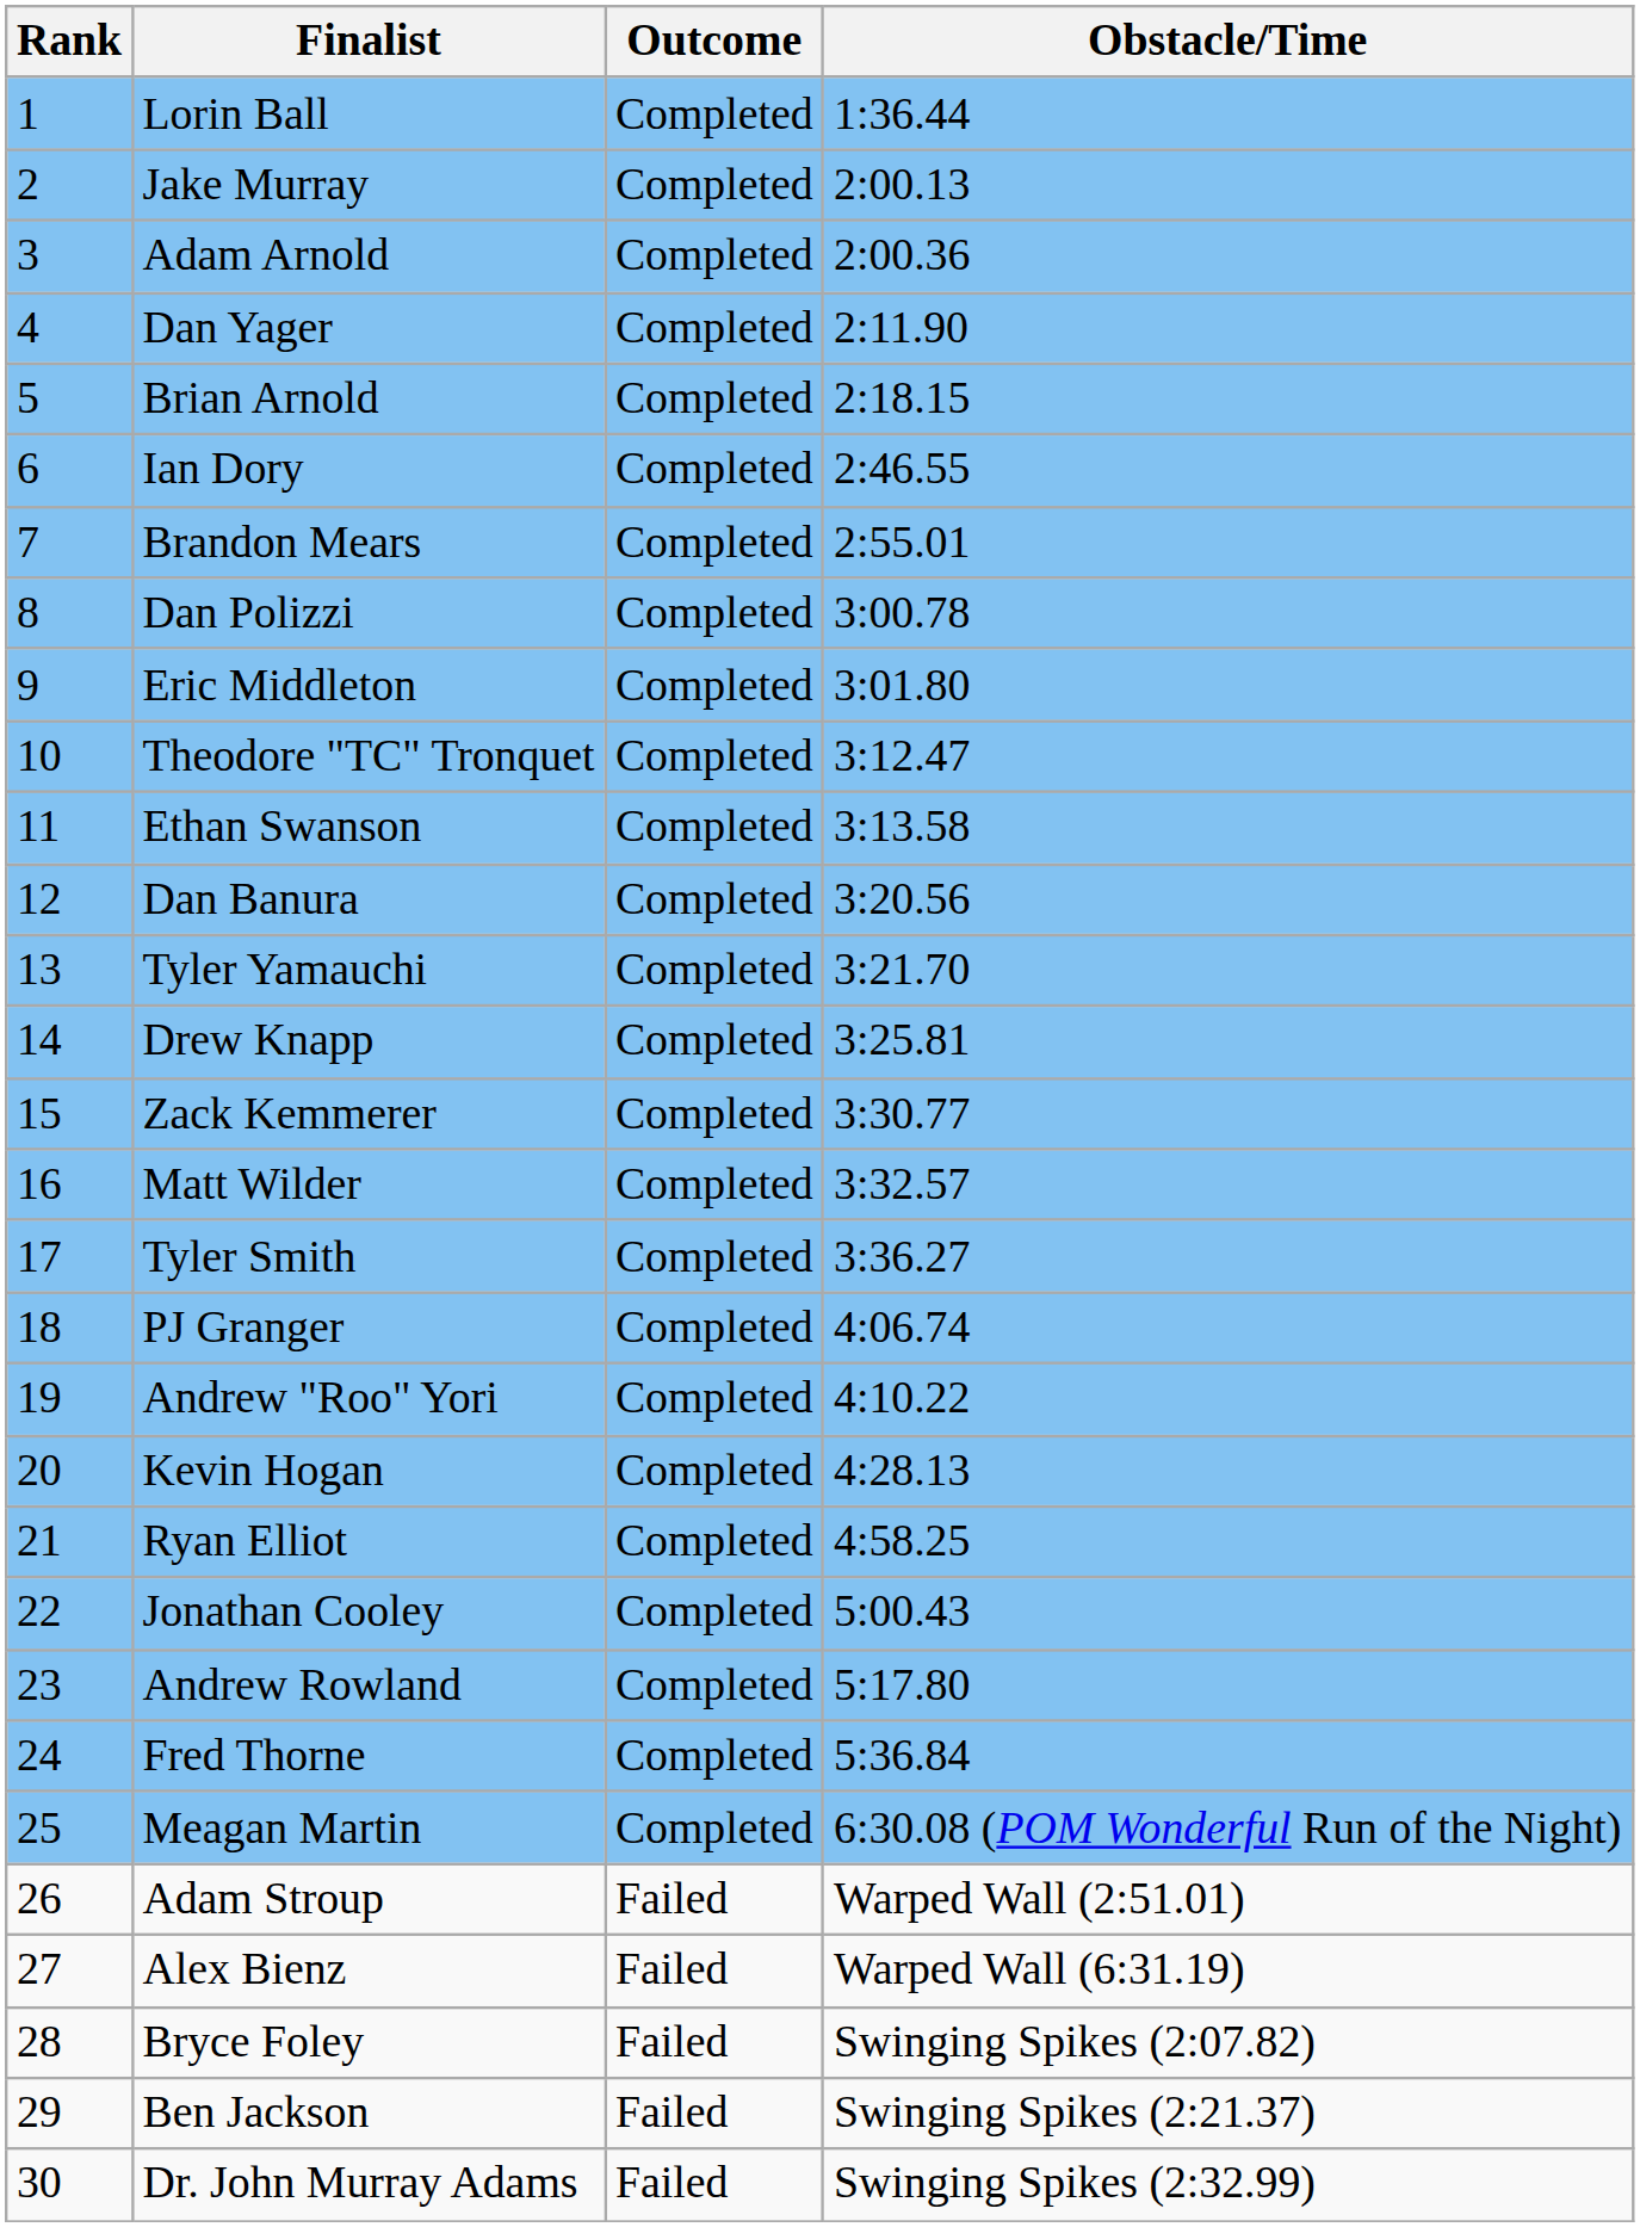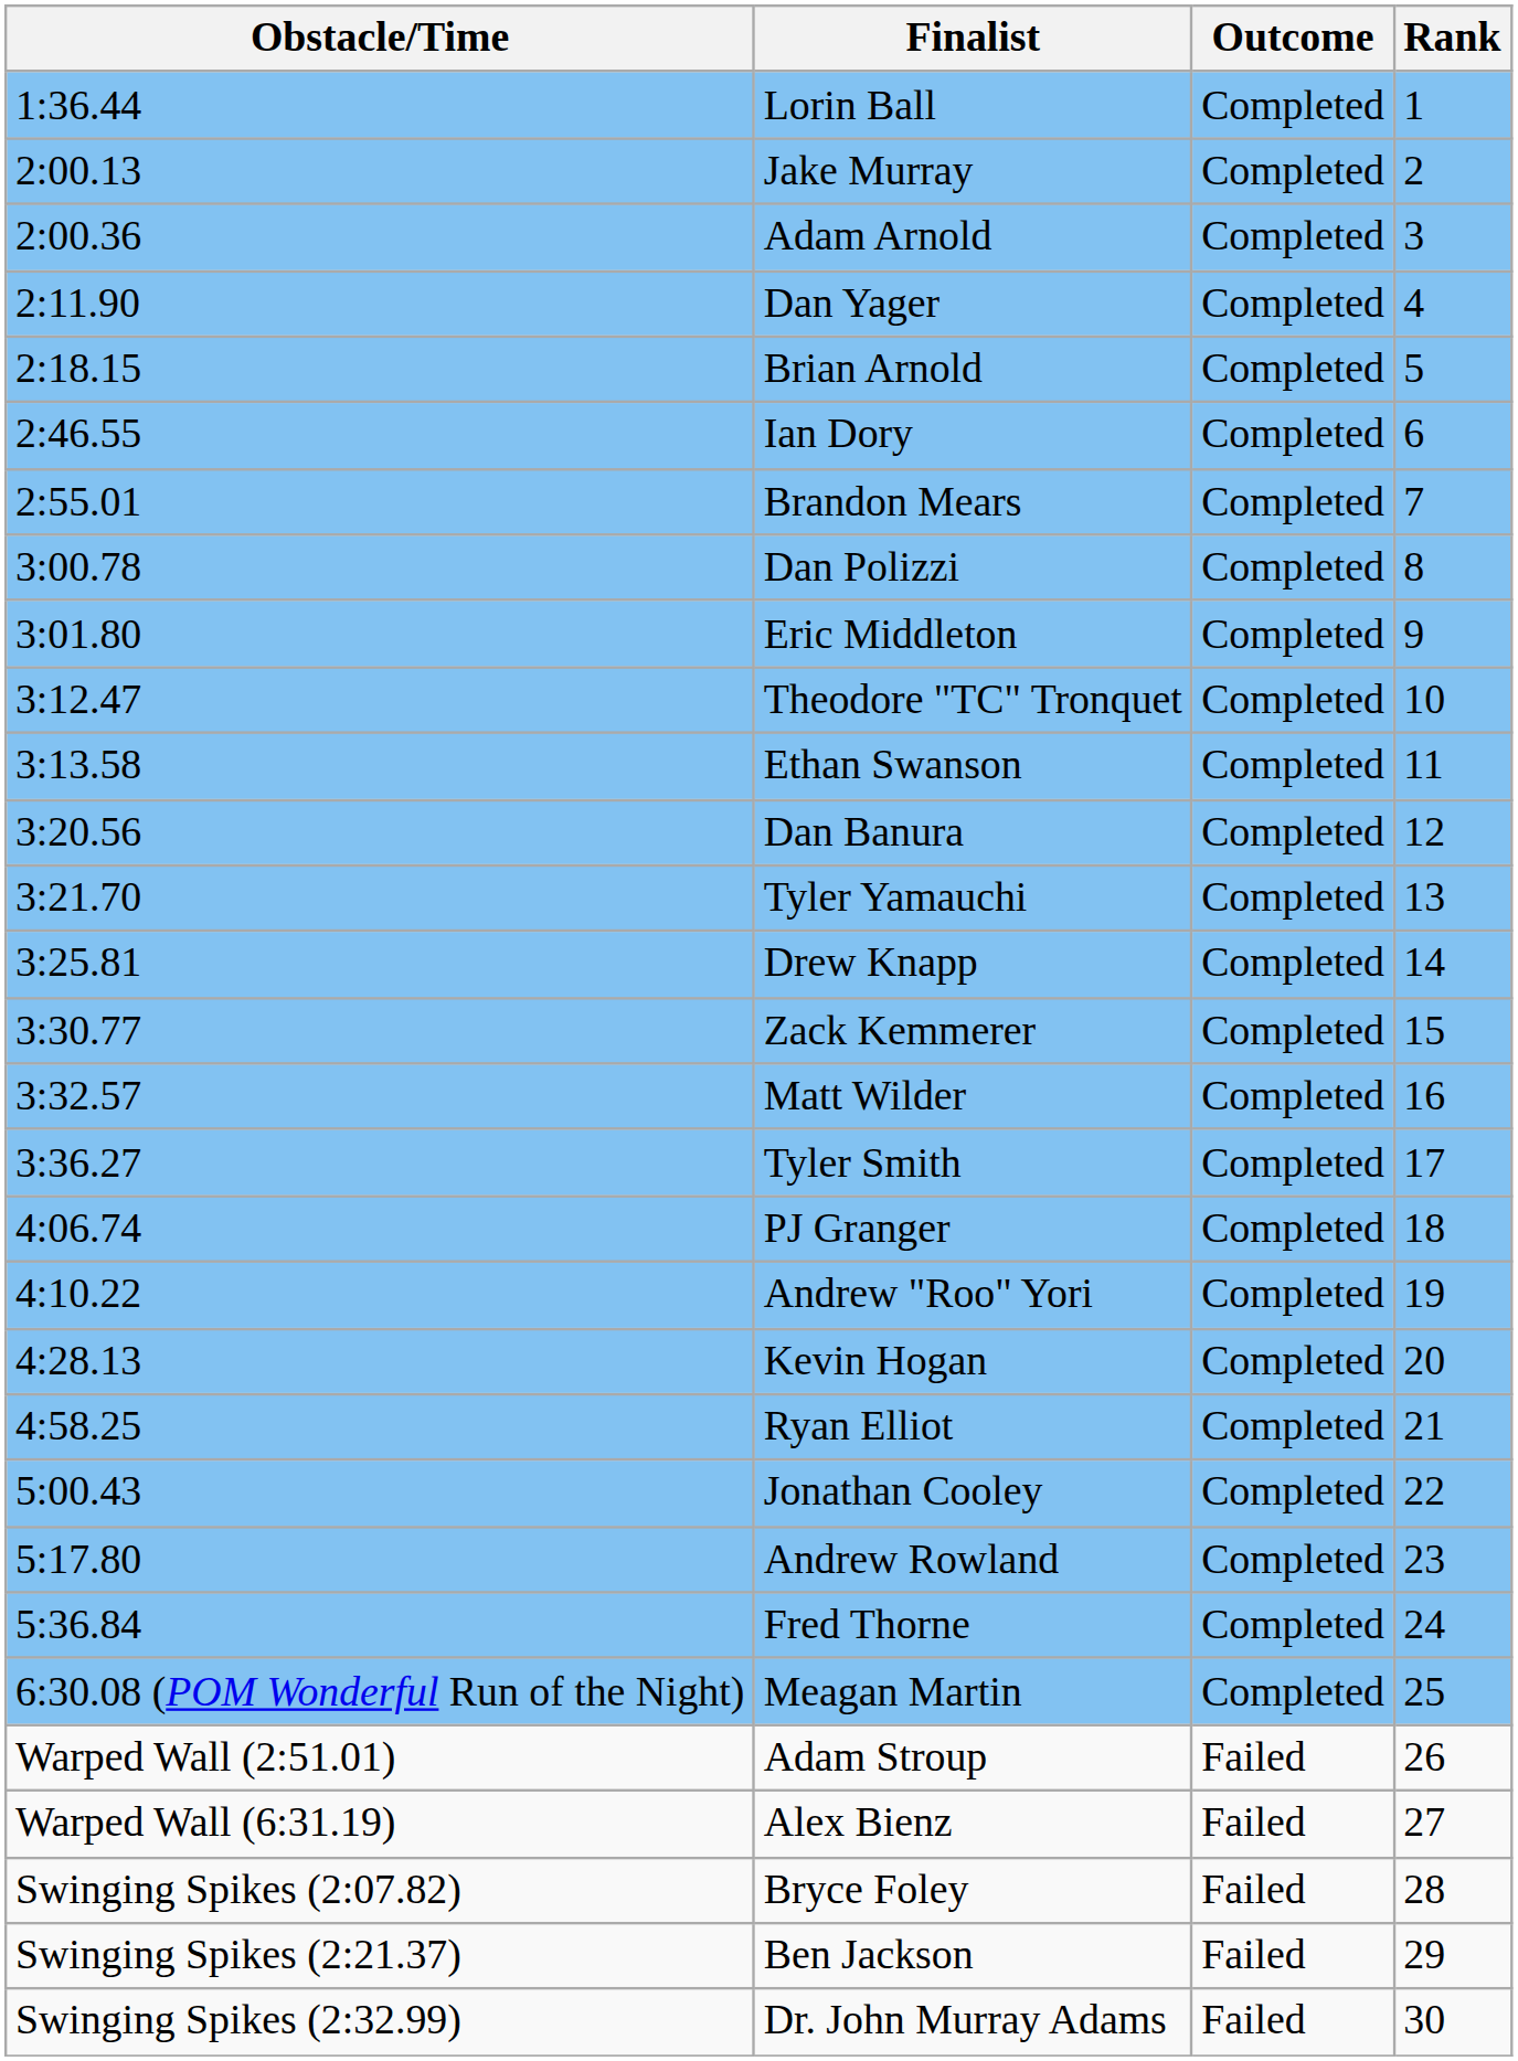 <table class="wikitable">
 <tr>
-<th>Rank</th>
+<th>Obstacle/Time</th>
 <th>Finalist</th>
 <th>Outcome</th>
-<th>Obstacle/Time</th>
+<th>Rank</th>
 </tr>
 <tr style="background-color:#82c2f2">
-<td>1</td>
+<td>1:36.44</td>
 <td>Lorin Ball</td>
 <td>Completed</td>
-<td>1:36.44</td>
+<td>1</td>
 </tr>
 <tr style="background-color:#82c2f2">
-<td>2</td>
+<td>2:00.13</td>
 <td>Jake Murray</td>
 <td>Completed</td>
-<td>2:00.13</td>
+<td>2</td>
 </tr>
 <tr style="background-color:#82c2f2">
-<td>3</td>
+<td>2:00.36</td>
 <td>Adam Arnold</td>
 <td>Completed</td>
-<td>2:00.36</td>
+<td>3</td>
 </tr>
 <tr style="background-color:#82c2f2">
-<td>4</td>
+<td>2:11.90</td>
 <td>Dan Yager</td>
 <td>Completed</td>
-<td>2:11.90</td>
+<td>4</td>
 </tr>
 <tr style="background-color:#82c2f2">
-<td>5</td>
+<td>2:18.15</td>
 <td>Brian Arnold</td>
 <td>Completed</td>
-<td>2:18.15</td>
+<td>5</td>
 </tr>
 <tr style="background-color:#82c2f2">
-<td>6</td>
+<td>2:46.55</td>
 <td>Ian Dory</td>
 <td>Completed</td>
-<td>2:46.55</td>
+<td>6</td>
 </tr>
 <tr style="background-color:#82c2f2">
-<td>7</td>
+<td>2:55.01</td>
 <td>Brandon Mears</td>
 <td>Completed</td>
-<td>2:55.01</td>
+<td>7</td>
 </tr>
 <tr style="background-color:#82c2f2">
-<td>8</td>
+<td>3:00.78</td>
 <td>Dan Polizzi</td>
 <td>Completed</td>
-<td>3:00.78</td>
+<td>8</td>
 </tr>
 <tr style="background-color:#82c2f2">
-<td>9</td>
+<td>3:01.80</td>
 <td>Eric Middleton</td>
 <td>Completed</td>
-<td>3:01.80</td>
+<td>9</td>
 </tr>
 <tr style="background-color:#82c2f2">
-<td>10</td>
+<td>3:12.47</td>
 <td>Theodore "TC" Tronquet</td>
 <td>Completed</td>
-<td>3:12.47</td>
+<td>10</td>
 </tr>
 <tr style="background-color:#82c2f2">
-<td>11</td>
+<td>3:13.58</td>
 <td>Ethan Swanson</td>
 <td>Completed</td>
-<td>3:13.58</td>
+<td>11</td>
 </tr>
 <tr style="background-color:#82c2f2">
-<td>12</td>
+<td>3:20.56</td>
 <td>Dan Banura</td>
 <td>Completed</td>
-<td>3:20.56</td>
+<td>12</td>
 </tr>
 <tr style="background-color:#82c2f2">
-<td>13</td>
+<td>3:21.70</td>
 <td>Tyler Yamauchi</td>
 <td>Completed</td>
-<td>3:21.70</td>
+<td>13</td>
 </tr>
 <tr style="background-color:#82c2f2">
-<td>14</td>
+<td>3:25.81</td>
 <td>Drew Knapp</td>
 <td>Completed</td>
-<td>3:25.81</td>
+<td>14</td>
 </tr>
 <tr style="background-color:#82c2f2">
-<td>15</td>
+<td>3:30.77</td>
 <td>Zack Kemmerer</td>
 <td>Completed</td>
-<td>3:30.77</td>
+<td>15</td>
 </tr>
 <tr style="background-color:#82c2f2">
-<td>16</td>
+<td>3:32.57</td>
 <td>Matt Wilder</td>
 <td>Completed</td>
-<td>3:32.57</td>
+<td>16</td>
 </tr>
 <tr style="background-color:#82c2f2">
-<td>17</td>
+<td>3:36.27</td>
 <td>Tyler Smith</td>
 <td>Completed</td>
-<td>3:36.27</td>
+<td>17</td>
 </tr>
 <tr style="background-color:#82c2f2">
-<td>18</td>
+<td>4:06.74</td>
 <td>PJ Granger</td>
 <td>Completed</td>
-<td>4:06.74</td>
+<td>18</td>
 </tr>
 <tr style="background-color:#82c2f2">
-<td>19</td>
+<td>4:10.22</td>
 <td>Andrew "Roo" Yori</td>
 <td>Completed</td>
-<td>4:10.22</td>
+<td>19</td>
 </tr>
 <tr style="background-color:#82c2f2">
-<td>20</td>
+<td>4:28.13</td>
 <td>Kevin Hogan</td>
 <td>Completed</td>
-<td>4:28.13</td>
+<td>20</td>
 </tr>
 <tr style="background-color:#82c2f2">
-<td>21</td>
+<td>4:58.25</td>
 <td>Ryan Elliot</td>
 <td>Completed</td>
-<td>4:58.25</td>
+<td>21</td>
 </tr>
 <tr style="background-color:#82c2f2">
-<td>22</td>
+<td>5:00.43</td>
 <td>Jonathan Cooley</td>
 <td>Completed</td>
-<td>5:00.43</td>
+<td>22</td>
 </tr>
 <tr style="background-color:#82c2f2">
-<td>23</td>
+<td>5:17.80</td>
 <td>Andrew Rowland</td>
 <td>Completed</td>
-<td>5:17.80</td>
+<td>23</td>
 </tr>
 <tr style="background-color:#82c2f2">
-<td>24</td>
+<td>5:36.84</td>
 <td>Fred Thorne</td>
 <td>Completed</td>
-<td>5:36.84</td>
+<td>24</td>
 </tr>
 <tr style="background-color:#82c2f2">
-<td>25</td>
+<td>6:30.08 (<em><a href='#'>POM Wonderful</a></em> Run of the Night)</td>
 <td>Meagan Martin</td>
 <td>Completed</td>
-<td>6:30.08 (<em><a href='#'>POM Wonderful</a></em> Run of the Night)</td>
+<td>25</td>
 </tr>
 <tr>
-<td>26</td>
+<td>Warped Wall (2:51.01)</td>
 <td>Adam Stroup</td>
 <td>Failed</td>
-<td>Warped Wall (2:51.01)</td>
+<td>26</td>
 </tr>
 <tr>
-<td>27</td>
+<td>Warped Wall (6:31.19)</td>
 <td>Alex Bienz</td>
 <td>Failed</td>
-<td>Warped Wall (6:31.19)</td>
+<td>27</td>
 </tr>
 <tr>
-<td>28</td>
+<td>Swinging Spikes (2:07.82)</td>
 <td>Bryce Foley</td>
 <td>Failed</td>
-<td>Swinging Spikes (2:07.82)</td>
+<td>28</td>
 </tr>
 <tr>
-<td>29</td>
+<td>Swinging Spikes (2:21.37)</td>
 <td>Ben Jackson</td>
 <td>Failed</td>
-<td>Swinging Spikes (2:21.37)</td>
+<td>29</td>
 </tr>
 <tr>
-<td>30</td>
+<td>Swinging Spikes (2:32.99)</td>
 <td>Dr. John Murray Adams</td>
 <td>Failed</td>
-<td>Swinging Spikes (2:32.99)</td>
+<td>30</td>
 </tr>
 </table>
